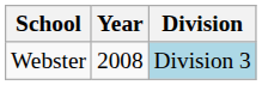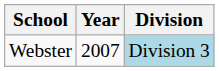 <table class="wikitable">
 <tr>
 <th>School</th>
 <th>Year</th>
 <th>Division</th>
 </tr>
 <tr>
 <td>Webster</td>
-<td>2008</td>
+<td>2007</td>
 <td style="background: lightblue;">Division 3</td>
 </tr>
 </table>
